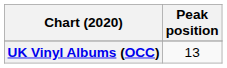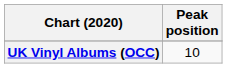 <table class="wikitable sortable plainrowheaders" style="text-align:center">
 <tr>
 <th scope="col">Chart (2020)</th>
 <th scope="col">Peak<br>position</th>
 </tr>
 <tr>
 </tr>
 <tr>
 </tr>
 <tr>
 </tr>
 <tr>
 </tr>
 <tr>
 </tr>
 <tr>
 <th scope="row"><a href='#'>UK Vinyl Albums</a> (<a href='#'>OCC</a>)</th>
-<td>13</td>
+<td>10</td>
 </tr>
 </table>
